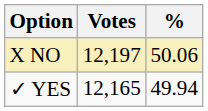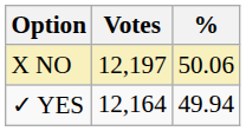 <table class="wikitable">
 <tr>
 <th>Option</th>
 <th>Votes</th>
 <th>%</th>
 </tr>
 <tr>
 <td style=background:#f8f1bd>X NO</td>
 <td style=background:#f8f1bd>12,197</td>
 <td style=background:#f8f1bd>50.06</td>
 </tr>
 <tr>
 <td>✓ YES</td>
-<td>12,165</td>
+<td>12,164</td>
 <td>49.94</td>
 </tr>
 </table>
